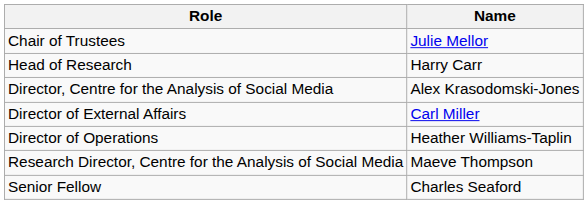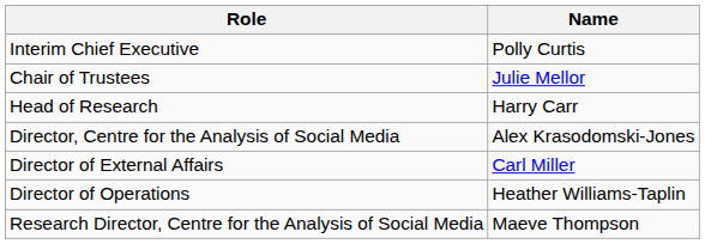 <table class="wikitable">
 <tr>
 <th>Role</th>
 <th>Name</th>
+</tr>
+<tr>
+<td>Interim Chief Executive</td>
+<td>Polly Curtis</td>
 </tr>
 <tr>
 <td>Chair of Trustees</td>
 <td><a href='#'>Julie Mellor</a></td>
 </tr>
 <tr>
 <td>Head of Research</td>
 <td>Harry Carr</td>
 </tr>
 <tr>
 <td>Director, Centre for the Analysis of Social Media</td>
 <td>Alex Krasodomski-Jones</td>
 </tr>
 <tr>
 <td>Director of External Affairs</td>
 <td><a href='#'>Carl Miller</a></td>
 </tr>
 <tr>
 <td>Director of Operations</td>
 <td>Heather Williams-Taplin</td>
 </tr>
 <tr>
 <td>Research Director, Centre for the Analysis of Social Media</td>
 <td>Maeve Thompson</td>
 </tr>
-<tr>
-<td>Senior Fellow</td>
-<td>Charles Seaford</td>
-</tr>
 </table>
